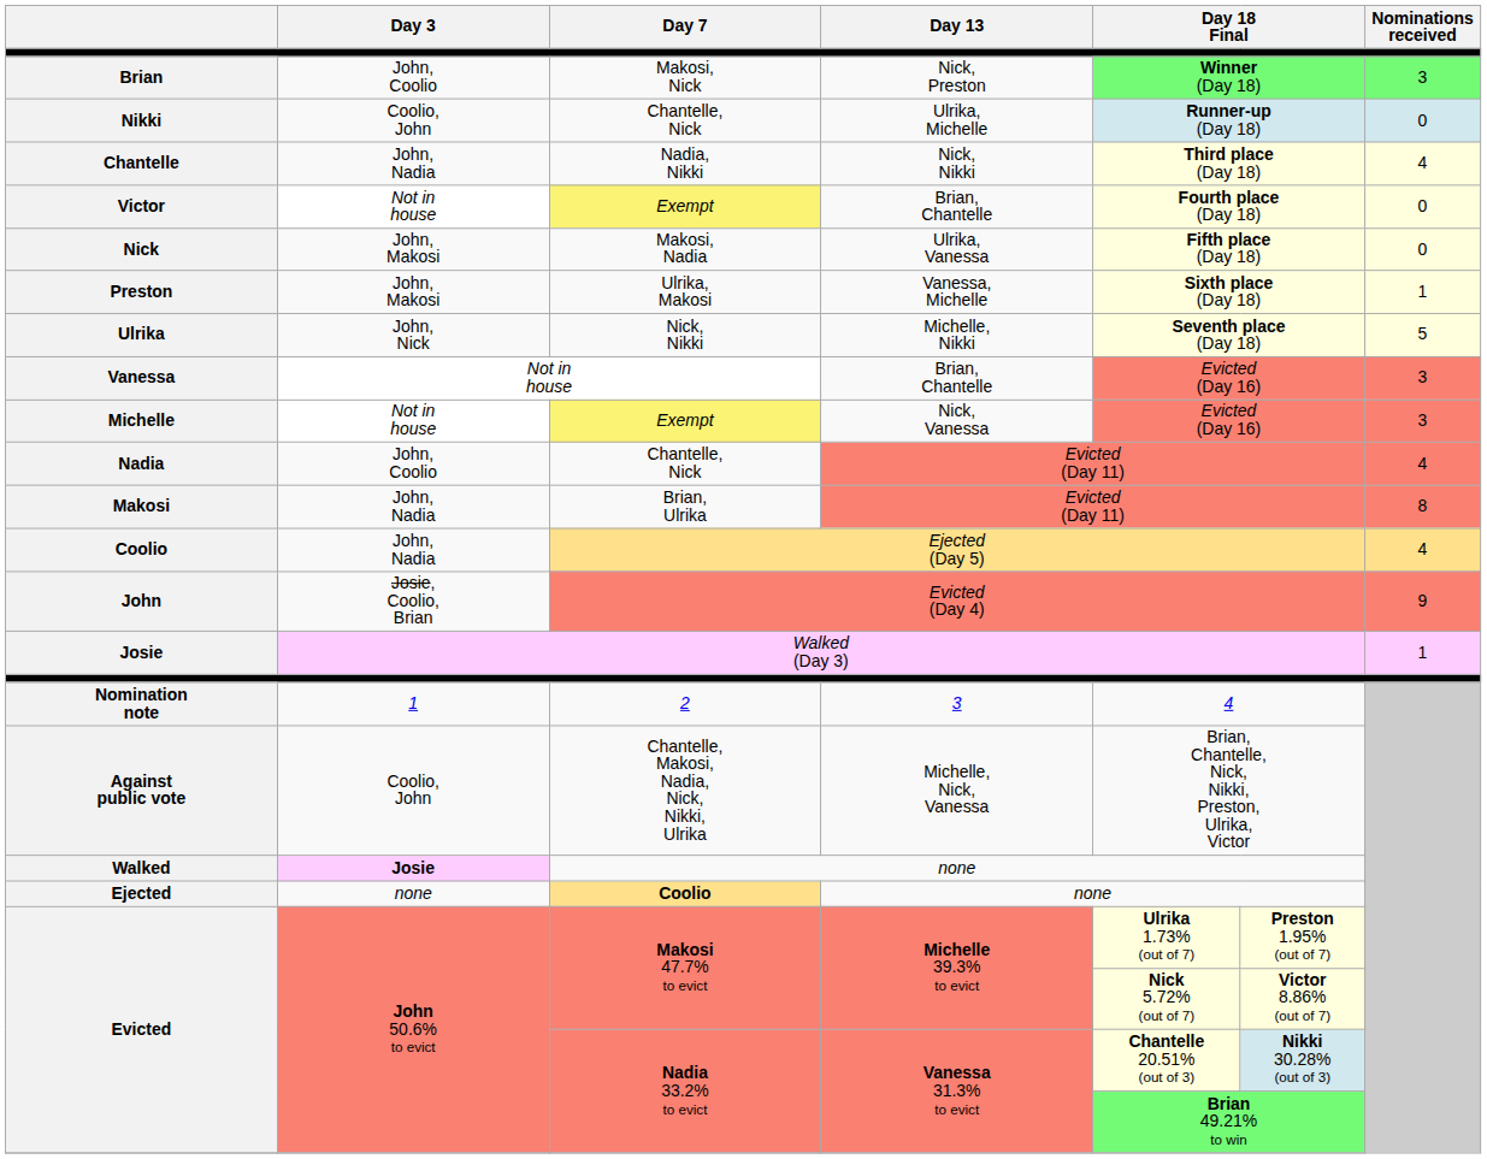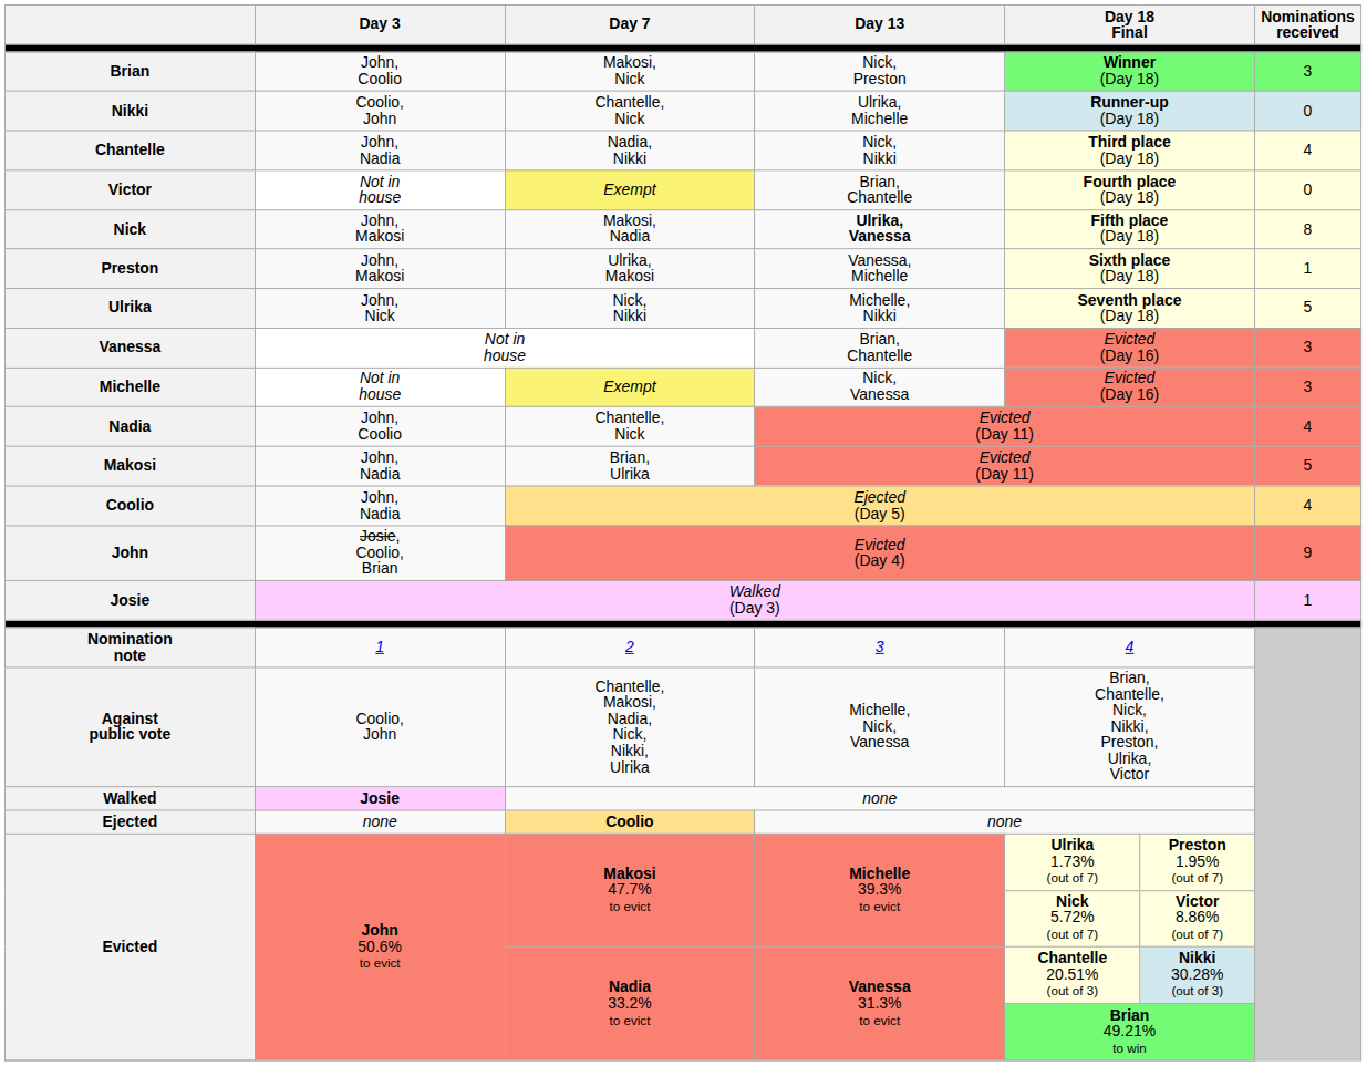 <table class="wikitable" style="text-align:center; font-size:90%; line-height:15px; width:100%">
 <tr>
 <th style="width:13%"></th>
 <th style="width:13%">Day 3</th>
 <th style="width:13%">Day 7</th>
 <th style="width:13%">Day 13</th>
 <th style="width:13%" colspan="2">Day 18<br>Final</th>
 <th style="width:1%">Nominations<br>received</th>
 </tr>
 <tr>
 <th style="background:#000" colspan="8"></th>
 </tr>
 <tr>
 <th>Brian</th>
 <td>John,<br>Coolio</td>
 <td>Makosi,<br>Nick</td>
 <td>Nick,<br>Preston</td>
 <td style="background:#73FB76" colspan="2"><strong>Winner</strong><br>(Day 18)</td>
 <td style="background:#73FB76">3</td>
 </tr>
 <tr>
 <th>Nikki</th>
 <td>Coolio,<br>John</td>
 <td>Chantelle,<br>Nick</td>
 <td>Ulrika,<br>Michelle</td>
 <td style="background:#D1E8EF" colspan="2"><strong>Runner-up</strong><br>(Day 18)</td>
 <td style="background:#D1E8EF">0</td>
 </tr>
 <tr>
 <th>Chantelle</th>
 <td>John,<br>Nadia</td>
 <td>Nadia,<br>Nikki</td>
 <td>Nick,<br>Nikki</td>
 <td style="background:#ffffdd" colspan="2"><strong>Third place</strong><br>(Day 18)</td>
 <td style="background:#ffffdd">4</td>
 </tr>
 <tr>
 <th>Victor</th>
 <td style="background:#fff"><em>Not in<br>house</em></td>
 <td style="background:#FBF373"><em>Exempt</em></td>
 <td>Brian,<br>Chantelle</td>
 <td style="background:#ffffdd" colspan="2"><strong>Fourth place</strong><br>(Day 18)</td>
 <td style="background:#ffffdd">0</td>
 </tr>
 <tr>
 <th>Nick</th>
 <td>John,<br>Makosi</td>
 <td>Makosi,<br>Nadia</td>
-<td>Ulrika,<br>Vanessa</td>
+<td><strong>Ulrika,<br>Vanessa</strong></td>
 <td style="background:#ffffdd" colspan="2"><strong>Fifth place</strong><br>(Day 18)</td>
-<td style="background:#ffffdd">0</td>
+<td style="background:#ffffdd">8</td>
 </tr>
 <tr>
 <th>Preston</th>
 <td>John,<br>Makosi</td>
 <td>Ulrika,<br>Makosi</td>
 <td>Vanessa,<br>Michelle</td>
 <td style="background:#ffffdd" colspan="2"><strong>Sixth place</strong><br>(Day 18)</td>
 <td style="background:#ffffdd">1</td>
 </tr>
 <tr>
 <th>Ulrika</th>
 <td>John,<br>Nick</td>
 <td>Nick,<br>Nikki</td>
 <td>Michelle,<br>Nikki</td>
 <td style="background:#ffffdd" colspan="2"><strong>Seventh place</strong><br>(Day 18)</td>
 <td style="background:#ffffdd">5</td>
 </tr>
 <tr>
 <th>Vanessa</th>
 <td style="background:#fff" colspan="2"><em>Not in<br>house</em></td>
 <td>Brian,<br>Chantelle</td>
 <td style="background:#FA8072" colspan="2"><em>Evicted</em><br>(Day 16)</td>
 <td style="background:#FA8072">3</td>
 </tr>
 <tr>
 <th>Michelle</th>
 <td style="background:#fff"><em>Not in<br>house</em></td>
 <td style="background:#FBF373"><em>Exempt</em></td>
 <td>Nick,<br>Vanessa</td>
 <td style="background:#FA8072" colspan="2"><em>Evicted</em><br>(Day 16)</td>
 <td style="background:#FA8072">3</td>
 </tr>
 <tr>
 <th>Nadia</th>
 <td>John,<br>Coolio</td>
 <td>Chantelle,<br>Nick</td>
 <td style="background:#FA8072" colspan="3"><em>Evicted</em><br>(Day 11)</td>
 <td style="background:#FA8072">4</td>
 </tr>
 <tr>
 <th>Makosi</th>
 <td>John,<br>Nadia</td>
 <td>Brian,<br>Ulrika</td>
 <td style="background:#FA8072" colspan="3"><em>Evicted</em><br>(Day 11)</td>
-<td style="background:#FA8072">8</td>
+<td style="background:#FA8072">5</td>
 </tr>
 <tr>
 <th>Coolio</th>
 <td>John,<br>Nadia</td>
 <td style="background:#FFE08B" colspan="4"><em>Ejected</em> <br>(Day 5)</td>
 <td style="background:#FFE08B">4</td>
 </tr>
 <tr>
 <th>John</th>
 <td><s>Josie</s>,<br>Coolio,<br>Brian</td>
 <td style="background:#FA8072" colspan="4"><em>Evicted</em><br>(Day 4)</td>
 <td style="background:#FA8072">9</td>
 </tr>
 <tr>
 <th>Josie</th>
 <td style="background:#fcf" colspan="5"><em>Walked</em><br>(Day 3)</td>
 <td style="background:#fcf">1</td>
 </tr>
 <tr>
 <th style="background:#000" colspan="8"></th>
 </tr>
 <tr>
 <th>Nomination<br>note</th>
 <td><em><a href='#'>1</a></em></td>
 <td><em><a href='#'>2</a></em></td>
 <td><em><a href='#'>3</a></em></td>
 <td colspan="2"><em><a href='#'>4</a></em></td>
 <td style="background:#ccc" rowspan="9"></td>
 </tr>
 <tr>
 <th>Against<br>public vote</th>
 <td>Coolio,<br>John</td>
 <td>Chantelle,<br>Makosi,<br>Nadia,<br>Nick,<br>Nikki,<br>Ulrika</td>
 <td>Michelle,<br>Nick,<br>Vanessa</td>
 <td colspan="2">Brian,<br>Chantelle,<br>Nick,<br>Nikki,<br>Preston,<br>Ulrika,<br>Victor</td>
 </tr>
 <tr>
 <th>Walked</th>
 <td style="background:#fcf"><strong>Josie</strong></td>
 <td colspan="4"><em>none</em></td>
 </tr>
 <tr>
 <th>Ejected</th>
 <td><em>none</em></td>
 <td style="background:#FFE08B"><strong>Coolio</strong></td>
 <td colspan="3"><em>none</em></td>
 </tr>
 <tr>
 <th rowspan="4">Evicted</th>
 <td style="background:#FA8072" rowspan="4"><strong>John</strong><br>50.6%<br><small>to evict</small></td>
 <td style="background:#FA8072" rowspan="2"><strong>Makosi</strong><br>47.7%<br><small>to evict</small></td>
 <td style="background:#FA8072" rowspan="2"><strong>Michelle</strong><br>39.3%<br><small>to evict</small></td>
 <td style="background:#ffffdd"><strong>Ulrika</strong><br>1.73%<br><small>(out of 7)</small></td>
 <td style="background:#ffffdd"><strong>Preston</strong><br>1.95%<br><small>(out of 7)</small></td>
 </tr>
 <tr>
 <td style="background:#ffffdd"><strong>Nick</strong><br>5.72%<br><small>(out of 7)</small></td>
 <td style="background:#ffffdd"><strong>Victor</strong><br>8.86%<br><small>(out of 7)</small></td>
 </tr>
 <tr>
 <td style="background:#FA8072" rowspan="2"><strong>Nadia</strong><br>33.2%<br><small>to evict</small></td>
 <td style="background:#FA8072" rowspan="2"><strong>Vanessa</strong><br>31.3%<br><small>to evict</small></td>
 <td style="background:#ffffdd"><strong>Chantelle</strong><br>20.51%<br><small>(out of 3)</small></td>
 <td style="background:#D1E8EF"><strong>Nikki</strong><br>30.28%<br><small>(out of 3)</small></td>
 </tr>
 <tr>
 <td style="background:#73FB76" colspan="2"><strong>Brian</strong><br>49.21%<br><small>to win</small></td>
 </tr>
 <tr>
 </tr>
 </table>
